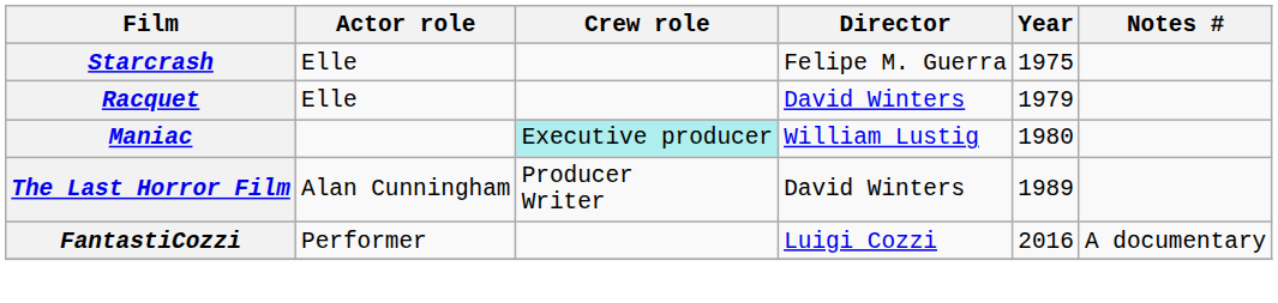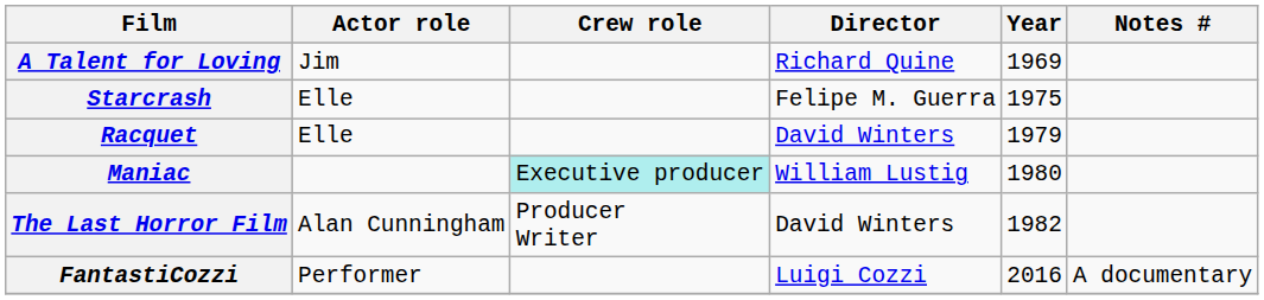 <table class="wikitable plainrowheaders sortable">
 <tr>
 <th scope="col">Film</th>
 <th scope="col">Actor role</th>
 <th scope="col">Crew role</th>
 <th scope="col">Director</th>
 <th scope="col">Year</th>
 <th scope="col" class="unsortable">Notes #</th>
+</tr>
+<tr>
+<th scope="row"><em><a href='#'>A Talent for Loving</a></em></th>
+<td>Jim</td>
+<td></td>
+<td><a href='#'>Richard Quine</a></td>
+<td>1969</td>
+<td></td>
 </tr>
 <tr>
 <th scope="row"><em><a href='#'>Starcrash</a></em></th>
 <td>Elle</td>
 <td></td>
 <td>Felipe M. Guerra</td>
 <td>1975</td>
 <td></td>
 </tr>
 <tr>
 <th scope="row"><em><a href='#'>Racquet</a></em></th>
 <td>Elle</td>
 <td></td>
 <td><a href='#'>David Winters</a></td>
 <td>1979</td>
 <td></td>
 </tr>
 <tr>
 <th scope="row"><em><a href='#'>Maniac</a></em></th>
 <td></td>
 <td style="background: paleturquoise;">Executive producer</td>
 <td><a href='#'>William Lustig</a></td>
 <td>1980</td>
 <td></td>
 </tr>
 <tr>
 <th scope="row"><em><a href='#'>The Last Horror Film </a></em></th>
 <td>Alan Cunningham</td>
 <td>Producer<br>Writer</td>
 <td>David Winters</td>
-<td>1989</td>
+<td>1982</td>
 <td></td>
 </tr>
 <tr>
 <th scope="row"><em>FantastiCozzi</em></th>
 <td>Performer</td>
 <td></td>
 <td><a href='#'>Luigi Cozzi</a></td>
 <td>2016</td>
 <td>A documentary</td>
 </tr>
 <tr>
 </tr>
 </table>
